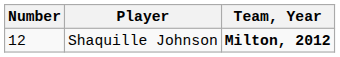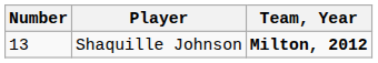 <table class="wikitable">
 <tr>
 <th>Number</th>
 <th>Player</th>
 <th>Team, Year</th>
 </tr>
 <tr>
-<td>12</td>
+<td>13</td>
 <td>Shaquille Johnson</td>
 <td><strong>Milton, 2012</strong></td>
 </tr>
 </table>
